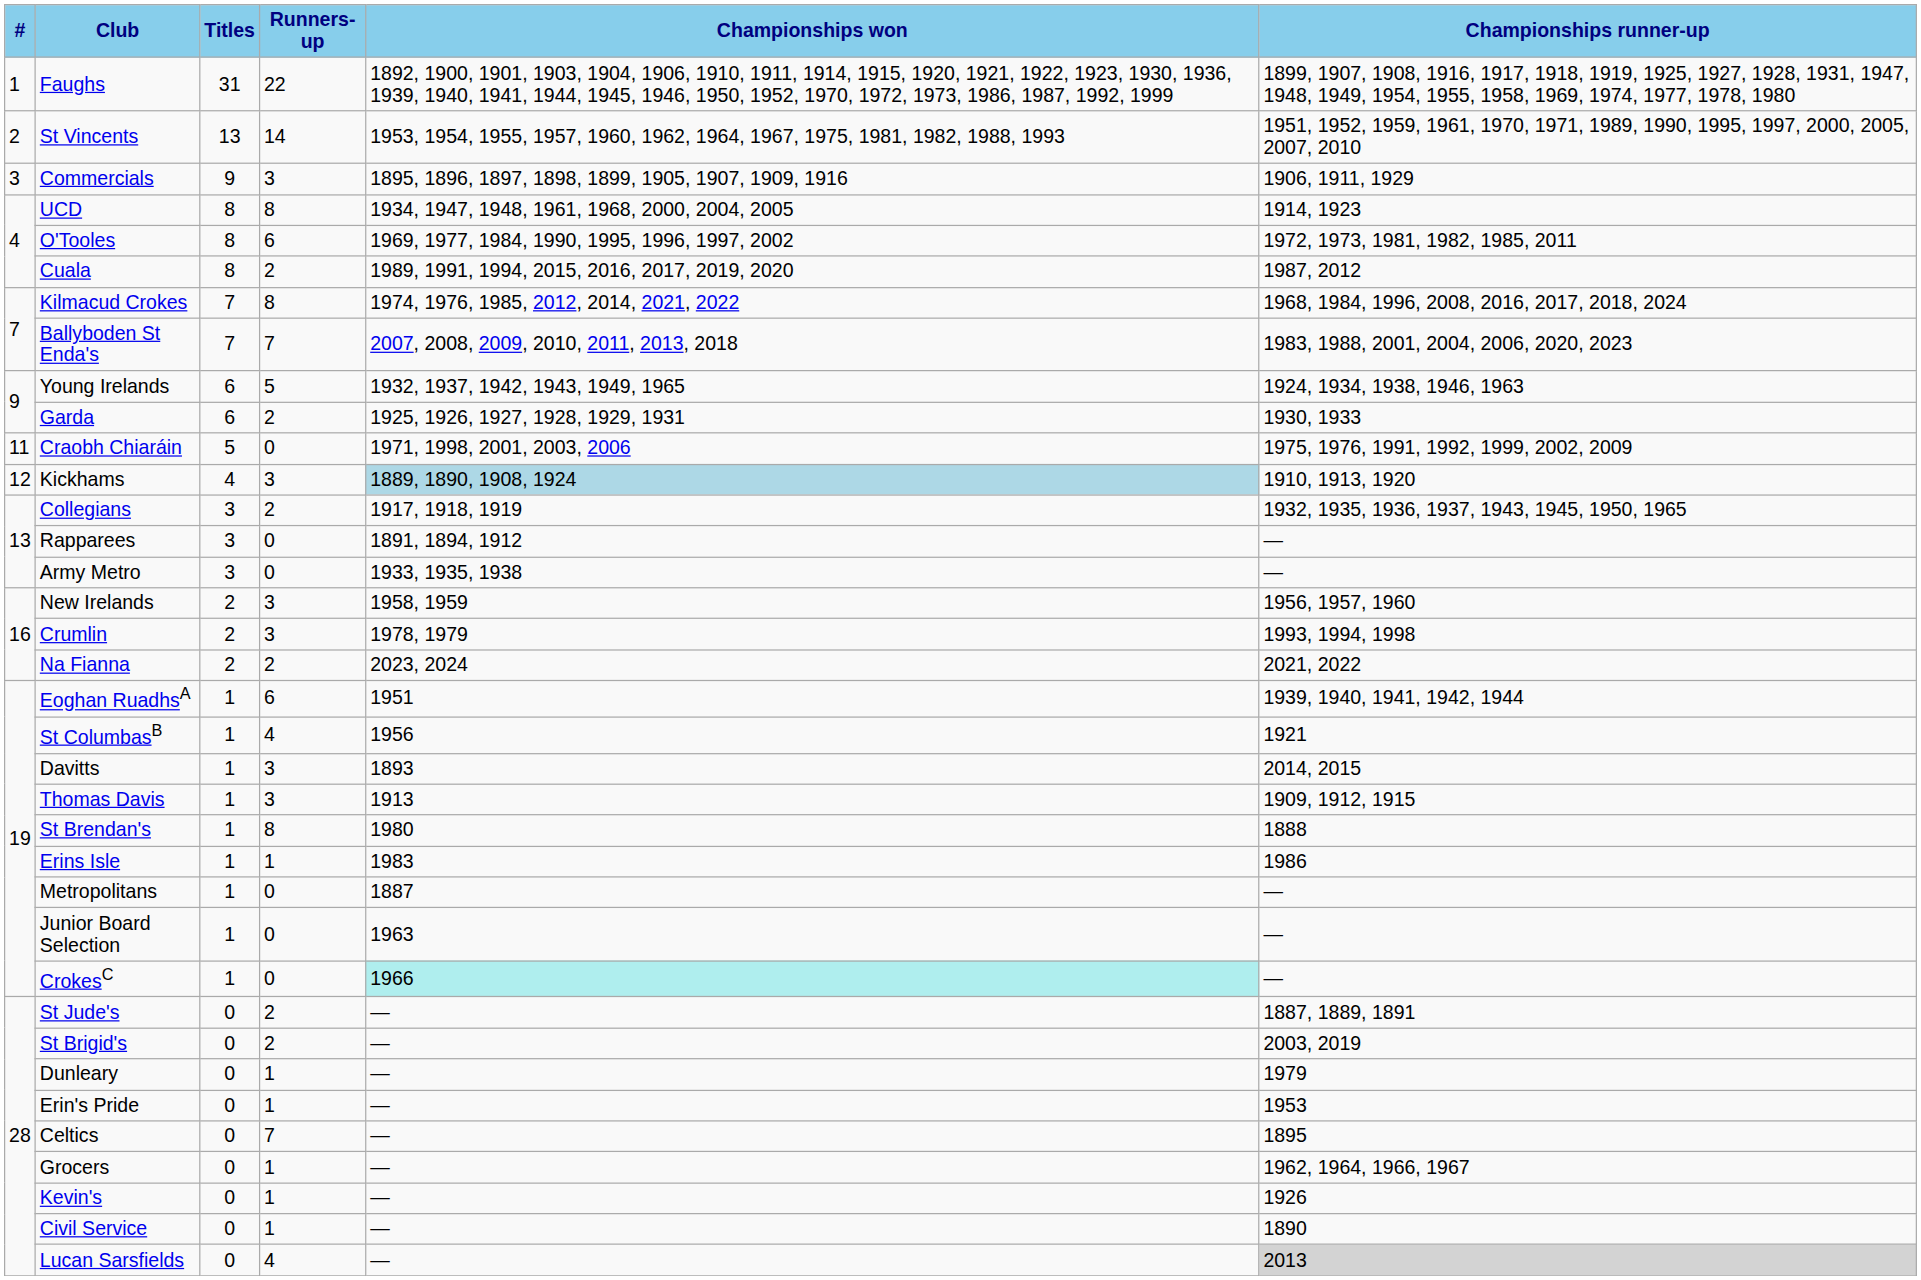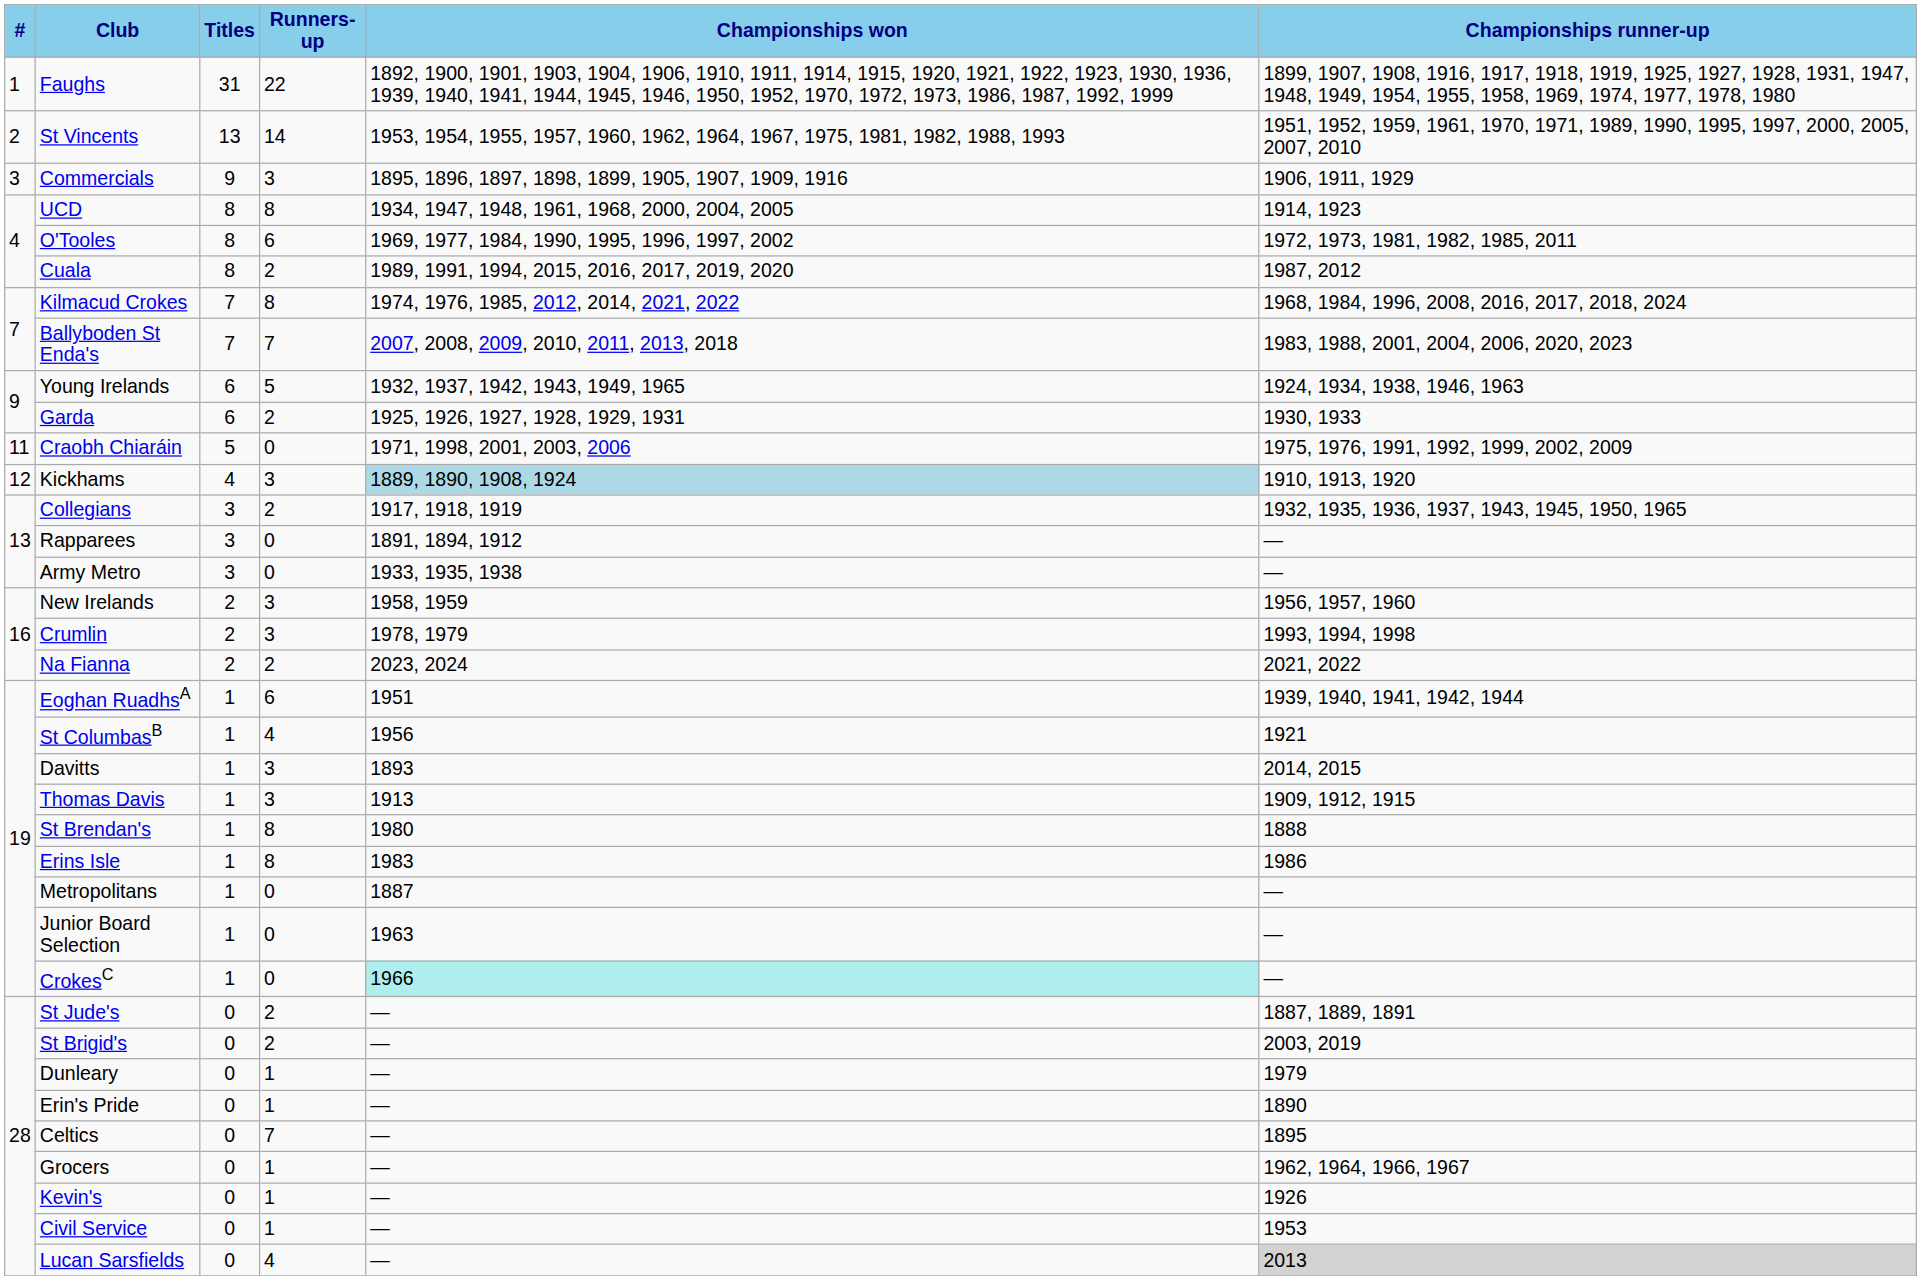 <table class="wikitable sortable">
 <tr>
 <th style="background:skyblue;color:navy">#</th>
 <th style="background:skyblue;color:navy">Club</th>
 <th style="background:skyblue;color:navy">Titles</th>
 <th style="background:skyblue;color:navy">Runners-up</th>
 <th style="background:skyblue;color:navy">Championships won</th>
 <th style="background:skyblue;color:navy">Championships runner-up</th>
 </tr>
 <tr>
 <td>1</td>
 <td><a href='#'>Faughs</a></td>
 <td align="center">31</td>
 <td>22</td>
 <td>1892, 1900, 1901, 1903, 1904, 1906, 1910, 1911, 1914, 1915, 1920, 1921, 1922, 1923, 1930, 1936, 1939, 1940, 1941, 1944, 1945, 1946, 1950, 1952, 1970, 1972, 1973, 1986, 1987, 1992, 1999</td>
 <td>1899, 1907, 1908, 1916, 1917, 1918, 1919, 1925, 1927, 1928, 1931, 1947, 1948, 1949, 1954, 1955, 1958, 1969, 1974, 1977, 1978, 1980</td>
 </tr>
 <tr>
 <td>2</td>
 <td><a href='#'>St Vincents</a></td>
 <td align="center">13</td>
 <td>14</td>
 <td>1953, 1954, 1955, 1957, 1960, 1962, 1964, 1967, 1975, 1981, 1982, 1988, 1993</td>
 <td>1951, 1952, 1959, 1961, 1970, 1971, 1989, 1990, 1995, 1997, 2000, 2005, 2007, 2010</td>
 </tr>
 <tr>
 <td>3</td>
 <td><a href='#'>Commercials</a></td>
 <td align="center">9</td>
 <td>3</td>
 <td>1895, 1896, 1897, 1898, 1899, 1905, 1907, 1909, 1916</td>
 <td>1906, 1911, 1929</td>
 </tr>
 <tr>
 <td rowspan="3">4</td>
 <td><a href='#'>UCD</a></td>
 <td align="center">8</td>
 <td>8</td>
 <td>1934, 1947, 1948, 1961, 1968, 2000, 2004, 2005</td>
 <td>1914, 1923</td>
 </tr>
 <tr>
 <td><a href='#'>O'Tooles</a></td>
 <td align="center">8</td>
 <td>6</td>
 <td>1969, 1977, 1984, 1990, 1995, 1996, 1997, 2002</td>
 <td>1972, 1973, 1981, 1982, 1985, 2011</td>
 </tr>
 <tr>
 <td><a href='#'>Cuala</a></td>
 <td align="center">8</td>
 <td>2</td>
 <td>1989, 1991, 1994, 2015, 2016, 2017, 2019, 2020</td>
 <td>1987, 2012</td>
 </tr>
 <tr>
 <td rowspan="2">7</td>
 <td><a href='#'>Kilmacud Crokes</a></td>
 <td align="center">7</td>
 <td>8</td>
 <td>1974, 1976, 1985, <a href='#'>2012</a>, 2014, <a href='#'>2021</a>, <a href='#'>2022</a></td>
 <td>1968, 1984, 1996, 2008, 2016, 2017, 2018, 2024</td>
 </tr>
 <tr>
 <td><a href='#'>Ballyboden St Enda's</a></td>
 <td align="center">7</td>
 <td>7</td>
 <td><a href='#'>2007</a>, 2008, <a href='#'>2009</a>, 2010, <a href='#'>2011</a>, <a href='#'>2013</a>, 2018</td>
 <td>1983, 1988, 2001, 2004, 2006, 2020, 2023</td>
 </tr>
 <tr>
 <td rowspan="2">9</td>
 <td>Young Irelands</td>
 <td align="center">6</td>
 <td>5</td>
 <td>1932, 1937, 1942, 1943, 1949, 1965</td>
 <td>1924, 1934, 1938, 1946, 1963</td>
 </tr>
 <tr>
 <td><a href='#'>Garda</a></td>
 <td align="center">6</td>
 <td>2</td>
 <td>1925, 1926, 1927, 1928, 1929, 1931</td>
 <td>1930, 1933</td>
 </tr>
 <tr>
 <td>11</td>
 <td><a href='#'>Craobh Chiaráin</a></td>
 <td align="center">5</td>
 <td>0</td>
 <td>1971, 1998, 2001, 2003, <a href='#'>2006</a></td>
 <td>1975, 1976, 1991, 1992, 1999, 2002, 2009</td>
 </tr>
 <tr>
 <td>12</td>
 <td>Kickhams</td>
 <td align="center">4</td>
 <td>3</td>
 <td style="background: lightblue;">1889, 1890, 1908, 1924</td>
 <td>1910, 1913, 1920</td>
 </tr>
 <tr>
 <td rowspan="3">13</td>
 <td><a href='#'>Collegians</a></td>
 <td align="center">3</td>
 <td>2</td>
 <td>1917, 1918, 1919</td>
 <td>1932, 1935, 1936, 1937, 1943, 1945, 1950, 1965</td>
 </tr>
 <tr>
 <td>Rapparees</td>
 <td align="center">3</td>
 <td>0</td>
 <td>1891, 1894, 1912</td>
 <td>—</td>
 </tr>
 <tr>
 <td>Army Metro</td>
 <td align="center">3</td>
 <td>0</td>
 <td>1933, 1935, 1938</td>
 <td>—</td>
 </tr>
 <tr>
 <td rowspan="3">16</td>
 <td>New Irelands</td>
 <td align="center">2</td>
 <td>3</td>
 <td>1958, 1959</td>
 <td>1956, 1957, 1960</td>
 </tr>
 <tr>
 <td><a href='#'>Crumlin</a></td>
 <td align="center">2</td>
 <td>3</td>
 <td>1978, 1979</td>
 <td>1993, 1994, 1998</td>
 </tr>
 <tr>
 <td><a href='#'>Na Fianna</a></td>
 <td align="center">2</td>
 <td>2</td>
 <td>2023, 2024</td>
 <td>2021, 2022</td>
 </tr>
 <tr>
 <td rowspan="9">19</td>
 <td><a href='#'>Eoghan Ruadhs</a><sup>A</sup></td>
 <td align="center">1</td>
 <td>6</td>
 <td>1951</td>
 <td>1939, 1940, 1941, 1942, 1944</td>
 </tr>
 <tr>
 <td><a href='#'>St Columbas</a><sup>B</sup></td>
 <td align="center">1</td>
 <td>4</td>
 <td>1956</td>
 <td>1921</td>
 </tr>
 <tr>
 <td>Davitts</td>
 <td align="center">1</td>
 <td>3</td>
 <td>1893</td>
 <td>2014, 2015</td>
 </tr>
 <tr>
 <td><a href='#'>Thomas Davis</a></td>
 <td align="center">1</td>
 <td>3</td>
 <td>1913</td>
 <td>1909, 1912, 1915</td>
 </tr>
 <tr>
 <td><a href='#'>St Brendan's</a></td>
 <td align="center">1</td>
 <td>8</td>
 <td>1980</td>
 <td>1888</td>
 </tr>
 <tr>
 <td><a href='#'>Erins Isle</a></td>
 <td align="center">1</td>
-<td>1</td>
+<td>8</td>
 <td>1983</td>
 <td>1986</td>
 </tr>
 <tr>
 <td>Metropolitans</td>
 <td align="center">1</td>
 <td>0</td>
 <td>1887</td>
 <td>—</td>
 </tr>
 <tr>
 <td>Junior Board Selection</td>
 <td align="center">1</td>
 <td>0</td>
 <td>1963</td>
 <td>—</td>
 </tr>
 <tr>
 <td><a href='#'>Crokes</a><sup>C</sup></td>
 <td align="center">1</td>
 <td>0</td>
 <td style="background: paleturquoise;">1966</td>
 <td>—</td>
 </tr>
 <tr>
 <td rowspan="9">28</td>
 <td><a href='#'>St Jude's</a></td>
 <td align="center">0</td>
 <td>2</td>
 <td>—</td>
 <td>1887, 1889, 1891</td>
 </tr>
 <tr>
 <td><a href='#'>St Brigid's</a></td>
 <td align="center">0</td>
 <td>2</td>
 <td>—</td>
 <td>2003, 2019</td>
 </tr>
 <tr>
 <td>Dunleary</td>
 <td align="center">0</td>
 <td>1</td>
 <td>—</td>
 <td>1979</td>
 </tr>
 <tr>
 <td>Erin's Pride</td>
 <td align="center">0</td>
 <td>1</td>
 <td>—</td>
-<td>1953</td>
+<td>1890</td>
 </tr>
 <tr>
 <td>Celtics</td>
 <td align="center">0</td>
 <td>7</td>
 <td>—</td>
 <td>1895</td>
 </tr>
 <tr>
 <td>Grocers</td>
 <td align="center">0</td>
 <td>1</td>
 <td>—</td>
 <td>1962, 1964, 1966, 1967</td>
 </tr>
 <tr>
 <td><a href='#'>Kevin's</a></td>
 <td align="center">0</td>
 <td>1</td>
 <td>—</td>
 <td>1926</td>
 </tr>
 <tr>
 <td><a href='#'>Civil Service</a></td>
 <td align="center">0</td>
 <td>1</td>
 <td>—</td>
-<td>1890</td>
+<td>1953</td>
 </tr>
 <tr>
 <td><a href='#'>Lucan Sarsfields</a></td>
 <td align="center">0</td>
 <td>4</td>
 <td>—</td>
 <td style="background: lightgrey;">2013</td>
 </tr>
 </table>
